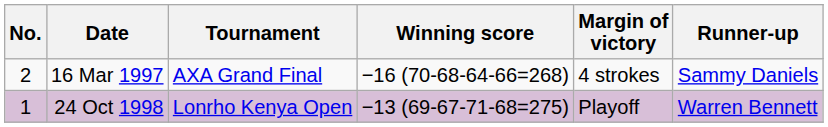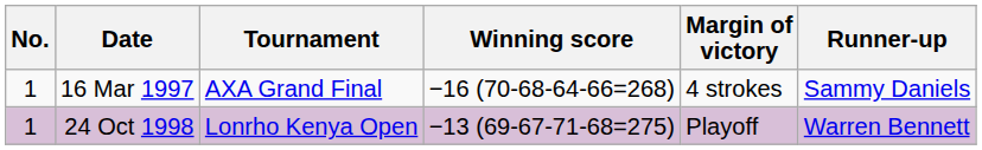 <table class="wikitable" style="font-size:95%;">
 <tr>
 <th>No.</th>
 <th>Date</th>
 <th>Tournament</th>
 <th>Winning score</th>
 <th>Margin of<br>victory</th>
 <th>Runner-up</th>
 </tr>
 <tr>
-<td align=center>2</td>
+<td align=center>1</td>
 <td align=right>16 Mar <a href='#'>1997</a></td>
 <td><a href='#'>AXA Grand Final</a></td>
 <td>−16 (70-68-64-66=268)</td>
 <td>4 strokes</td>
 <td> <a href='#'>Sammy Daniels</a></td>
 </tr>
 <tr style="background:thistle;">
 <td align=center>1</td>
 <td align=right>24 Oct <a href='#'>1998</a></td>
 <td><a href='#'>Lonrho Kenya Open</a></td>
 <td>−13 (69-67-71-68=275)</td>
 <td>Playoff</td>
 <td> <a href='#'>Warren Bennett</a></td>
 </tr>
 </table>
